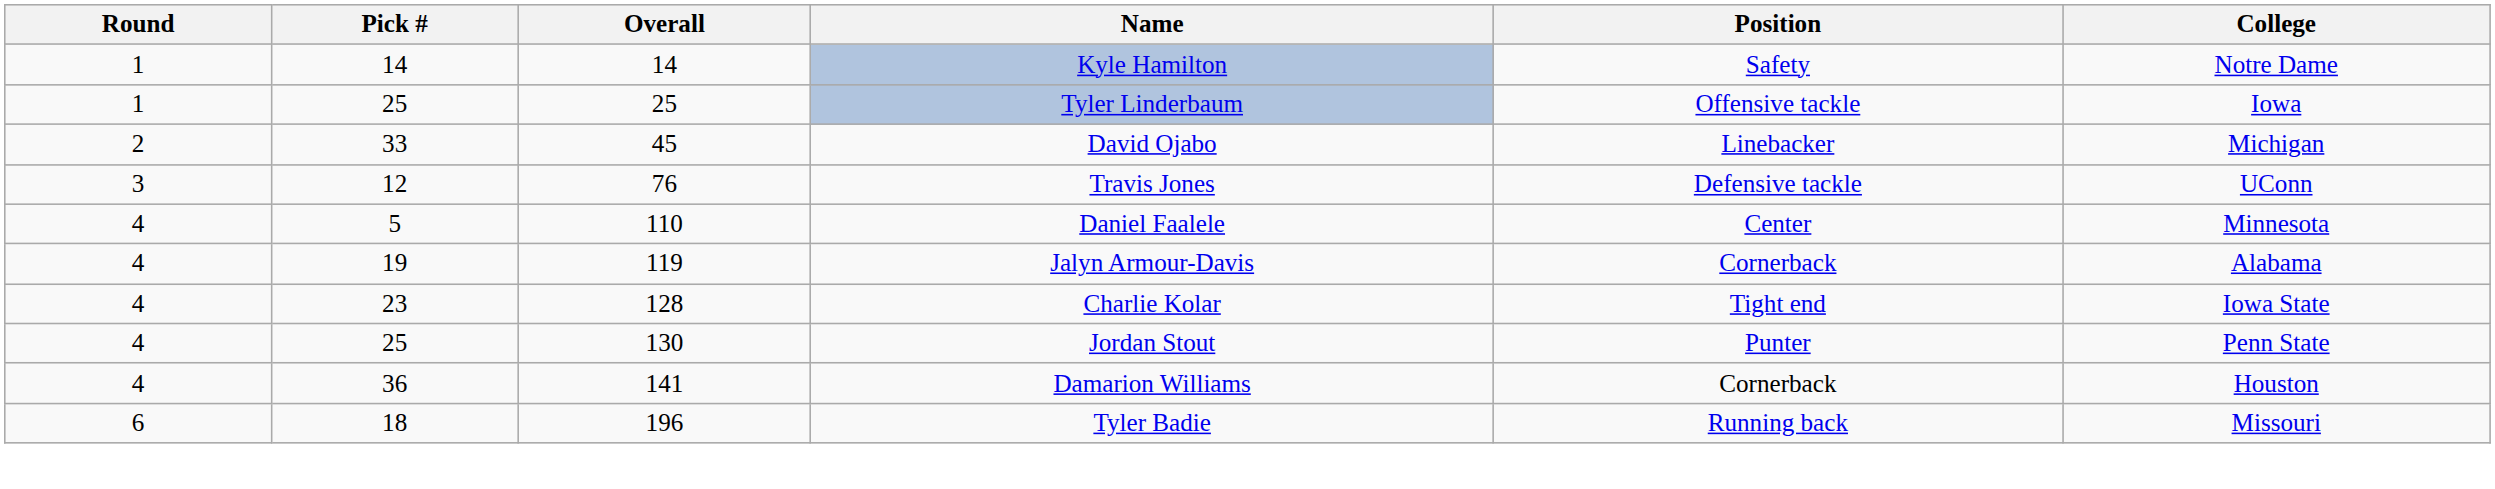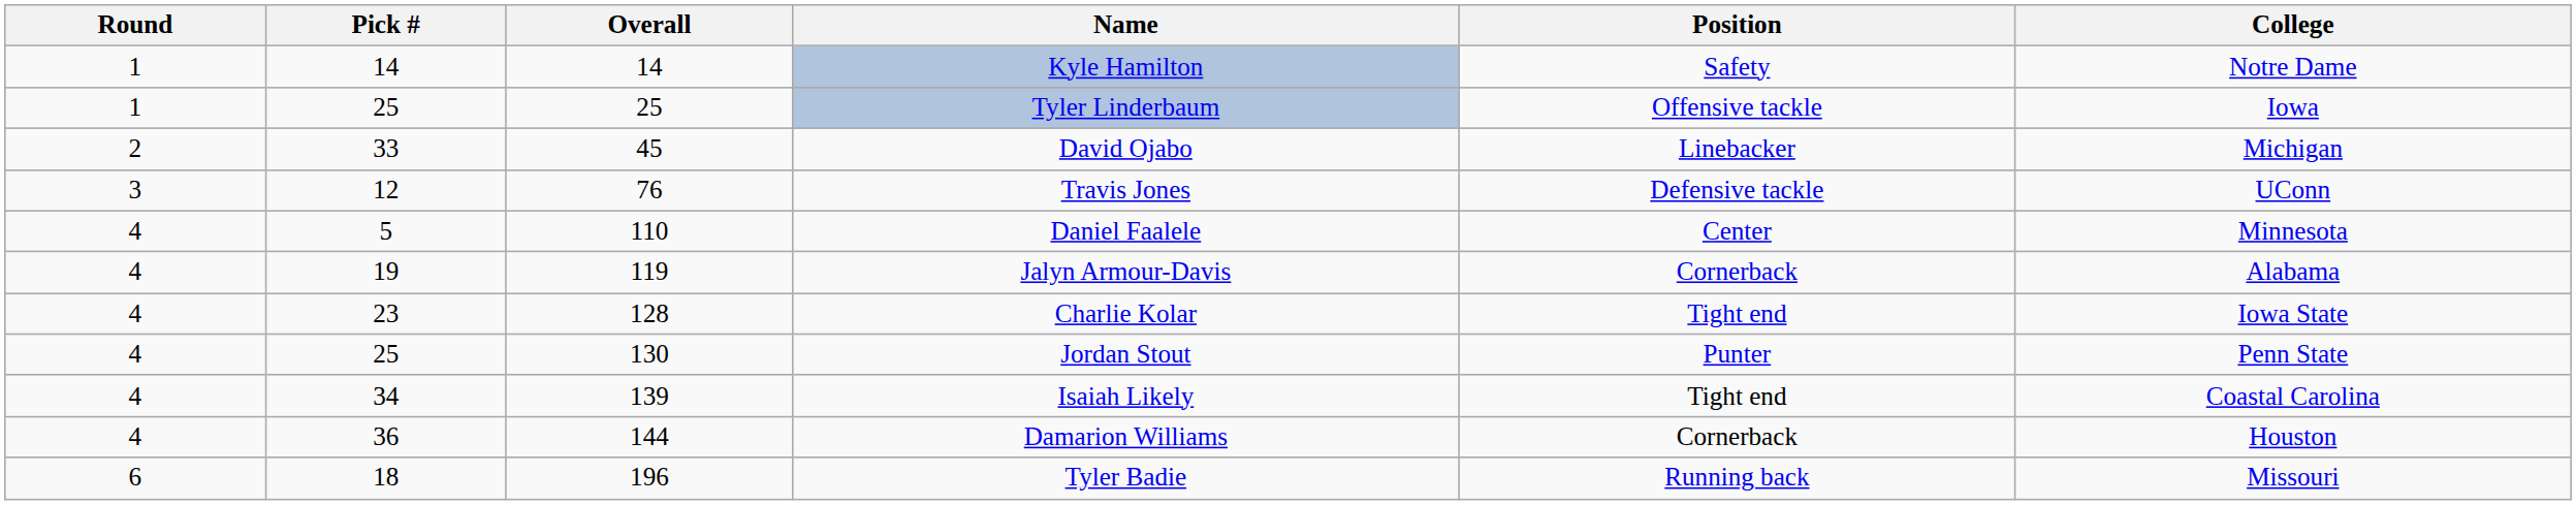 <table class="wikitable sortable sortable" style="width: 100%; text-align:center">
 <tr>
 <th>Round</th>
 <th>Pick #</th>
 <th>Overall</th>
 <th>Name</th>
 <th>Position</th>
 <th>College</th>
 </tr>
 <tr>
 <td>1</td>
 <td>14</td>
 <td>14</td>
 <td bgcolor=lightsteelblue><a href='#'>Kyle Hamilton</a></td>
 <td><a href='#'>Safety</a></td>
 <td><a href='#'>Notre Dame</a></td>
 </tr>
 <tr>
 <td>1</td>
 <td>25</td>
 <td>25</td>
 <td bgcolor=lightsteelblue><a href='#'>Tyler Linderbaum</a></td>
 <td><a href='#'>Offensive tackle</a></td>
 <td><a href='#'>Iowa</a></td>
 </tr>
 <tr>
 <td>2</td>
 <td>33</td>
 <td>45</td>
 <td><a href='#'>David Ojabo</a></td>
 <td><a href='#'>Linebacker</a></td>
 <td><a href='#'>Michigan</a></td>
 </tr>
 <tr>
 <td>3</td>
 <td>12</td>
 <td>76</td>
 <td><a href='#'>Travis Jones</a></td>
 <td><a href='#'>Defensive tackle</a></td>
 <td><a href='#'>UConn</a></td>
 </tr>
 <tr>
 <td>4</td>
 <td>5</td>
 <td>110</td>
 <td><a href='#'>Daniel Faalele</a></td>
 <td><a href='#'>Center</a></td>
 <td><a href='#'>Minnesota</a></td>
 </tr>
 <tr>
 <td>4</td>
 <td>19</td>
 <td>119</td>
 <td><a href='#'>Jalyn Armour-Davis</a></td>
 <td><a href='#'>Cornerback</a></td>
 <td><a href='#'>Alabama</a></td>
 </tr>
 <tr>
 <td>4</td>
 <td>23</td>
 <td>128</td>
 <td><a href='#'>Charlie Kolar</a></td>
 <td><a href='#'>Tight end</a></td>
 <td><a href='#'>Iowa State</a></td>
 </tr>
 <tr>
 <td>4</td>
 <td>25</td>
 <td>130</td>
 <td><a href='#'>Jordan Stout</a></td>
 <td><a href='#'>Punter</a></td>
 <td><a href='#'>Penn State</a></td>
 </tr>
 <tr>
 <td>4</td>
+<td>34</td>
+<td>139</td>
+<td><a href='#'>Isaiah Likely</a></td>
+<td>Tight end</td>
+<td><a href='#'>Coastal Carolina</a></td>
+</tr>
+<tr>
+<td>4</td>
 <td>36</td>
-<td>141</td>
+<td>144</td>
 <td><a href='#'>Damarion Williams</a></td>
 <td>Cornerback</td>
 <td><a href='#'>Houston</a></td>
 </tr>
 <tr>
 <td>6</td>
 <td>18</td>
 <td>196</td>
 <td><a href='#'>Tyler Badie</a></td>
 <td><a href='#'>Running back</a></td>
 <td><a href='#'>Missouri</a></td>
 </tr>
 </table>
